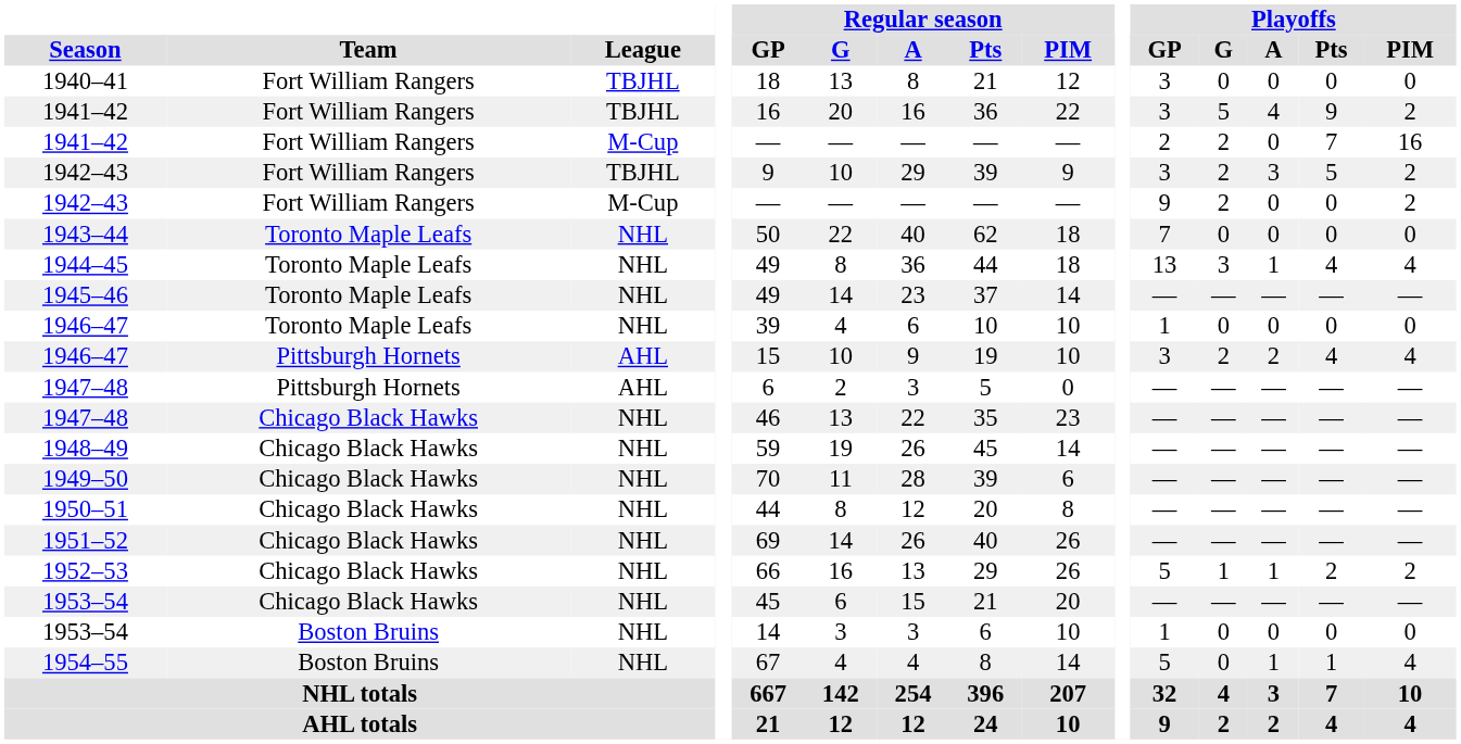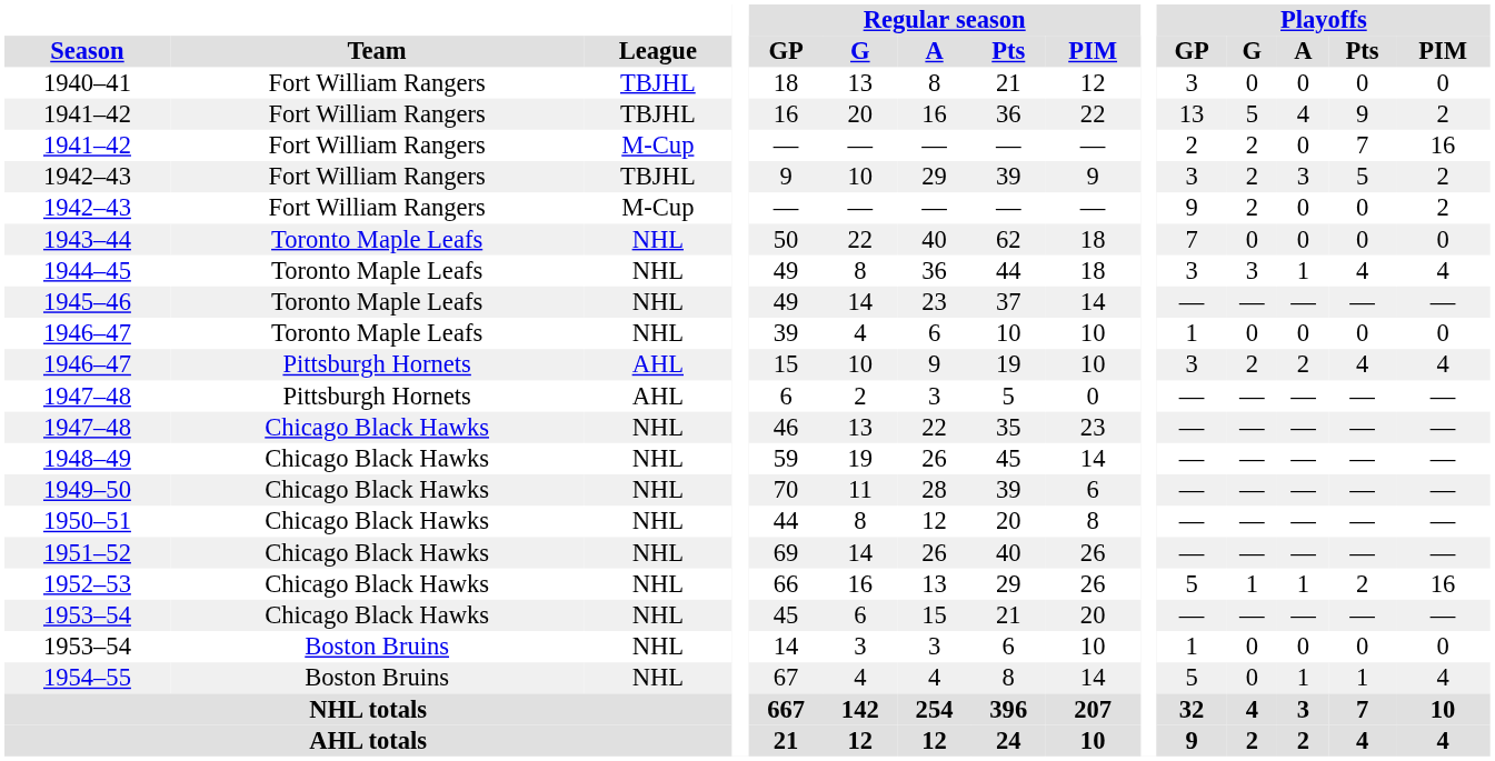 <table BORDER="0" CELLPADDING="1" CELLSPACING="0" width="75%" style="text-align:center">
 <tr bgcolor="#e0e0e0">
 <th colspan="3" bgcolor="#ffffff"> </th>
 <th rowspan="100" bgcolor="#ffffff"> </th>
 <th colspan="5"><a href='#'>Regular season</a></th>
 <th rowspan="100" bgcolor="#ffffff"> </th>
 <th colspan="5"><a href='#'>Playoffs</a></th>
 </tr>
 <tr bgcolor="#e0e0e0">
 <th><a href='#'>Season</a></th>
 <th>Team</th>
 <th>League</th>
 <th>GP</th>
 <th><a href='#'>G</a></th>
 <th><a href='#'>A</a></th>
 <th><a href='#'>Pts</a></th>
 <th><a href='#'>PIM</a></th>
 <th>GP</th>
 <th>G</th>
 <th>A</th>
 <th>Pts</th>
 <th>PIM</th>
 </tr>
 <tr ALIGN="center">
 <td>1940–41</td>
 <td>Fort William Rangers</td>
 <td><a href='#'>TBJHL</a></td>
 <td>18</td>
 <td>13</td>
 <td>8</td>
 <td>21</td>
 <td>12</td>
 <td>3</td>
 <td>0</td>
 <td>0</td>
 <td>0</td>
 <td>0</td>
 </tr>
 <tr ALIGN="center" bgcolor="#f0f0f0">
 <td>1941–42</td>
 <td>Fort William Rangers</td>
 <td>TBJHL</td>
 <td>16</td>
 <td>20</td>
 <td>16</td>
 <td>36</td>
 <td>22</td>
-<td>3</td>
+<td>13</td>
 <td>5</td>
 <td>4</td>
 <td>9</td>
 <td>2</td>
 </tr>
 <tr ALIGN="center">
 <td><a href='#'>1941–42</a></td>
 <td>Fort William Rangers</td>
 <td><a href='#'>M-Cup</a></td>
 <td>—</td>
 <td>—</td>
 <td>—</td>
 <td>—</td>
 <td>—</td>
 <td>2</td>
 <td>2</td>
 <td>0</td>
 <td>7</td>
 <td>16</td>
 </tr>
 <tr ALIGN="center" bgcolor="#f0f0f0">
 <td>1942–43</td>
 <td>Fort William Rangers</td>
 <td>TBJHL</td>
 <td>9</td>
 <td>10</td>
 <td>29</td>
 <td>39</td>
 <td>9</td>
 <td>3</td>
 <td>2</td>
 <td>3</td>
 <td>5</td>
 <td>2</td>
 </tr>
 <tr ALIGN="center">
 <td><a href='#'>1942–43</a></td>
 <td>Fort William Rangers</td>
 <td>M-Cup</td>
 <td>—</td>
 <td>—</td>
 <td>—</td>
 <td>—</td>
 <td>—</td>
 <td>9</td>
 <td>2</td>
 <td>0</td>
 <td>0</td>
 <td>2</td>
 </tr>
 <tr ALIGN="center" bgcolor="#f0f0f0">
 <td><a href='#'>1943–44</a></td>
 <td><a href='#'>Toronto Maple Leafs</a></td>
 <td><a href='#'>NHL</a></td>
 <td>50</td>
 <td>22</td>
 <td>40</td>
 <td>62</td>
 <td>18</td>
 <td>7</td>
 <td>0</td>
 <td>0</td>
 <td>0</td>
 <td>0</td>
 </tr>
 <tr ALIGN="center">
 <td><a href='#'>1944–45</a></td>
 <td>Toronto Maple Leafs</td>
 <td>NHL</td>
 <td>49</td>
 <td>8</td>
 <td>36</td>
 <td>44</td>
 <td>18</td>
-<td>13</td>
+<td>3</td>
 <td>3</td>
 <td>1</td>
 <td>4</td>
 <td>4</td>
 </tr>
 <tr ALIGN="center" bgcolor="#f0f0f0">
 <td><a href='#'>1945–46</a></td>
 <td>Toronto Maple Leafs</td>
 <td>NHL</td>
 <td>49</td>
 <td>14</td>
 <td>23</td>
 <td>37</td>
 <td>14</td>
 <td>—</td>
 <td>—</td>
 <td>—</td>
 <td>—</td>
 <td>—</td>
 </tr>
 <tr ALIGN="center">
 <td><a href='#'>1946–47</a></td>
 <td>Toronto Maple Leafs</td>
 <td>NHL</td>
 <td>39</td>
 <td>4</td>
 <td>6</td>
 <td>10</td>
 <td>10</td>
 <td>1</td>
 <td>0</td>
 <td>0</td>
 <td>0</td>
 <td>0</td>
 </tr>
 <tr ALIGN="center" bgcolor="#f0f0f0">
 <td><a href='#'>1946–47</a></td>
 <td><a href='#'>Pittsburgh Hornets</a></td>
 <td><a href='#'>AHL</a></td>
 <td>15</td>
 <td>10</td>
 <td>9</td>
 <td>19</td>
 <td>10</td>
 <td>3</td>
 <td>2</td>
 <td>2</td>
 <td>4</td>
 <td>4</td>
 </tr>
 <tr ALIGN="center">
 <td><a href='#'>1947–48</a></td>
 <td>Pittsburgh Hornets</td>
 <td>AHL</td>
 <td>6</td>
 <td>2</td>
 <td>3</td>
 <td>5</td>
 <td>0</td>
 <td>—</td>
 <td>—</td>
 <td>—</td>
 <td>—</td>
 <td>—</td>
 </tr>
 <tr ALIGN="center" bgcolor="#f0f0f0">
 <td><a href='#'>1947–48</a></td>
 <td><a href='#'>Chicago Black Hawks</a></td>
 <td>NHL</td>
 <td>46</td>
 <td>13</td>
 <td>22</td>
 <td>35</td>
 <td>23</td>
 <td>—</td>
 <td>—</td>
 <td>—</td>
 <td>—</td>
 <td>—</td>
 </tr>
 <tr ALIGN="center">
 <td><a href='#'>1948–49</a></td>
 <td>Chicago Black Hawks</td>
 <td>NHL</td>
 <td>59</td>
 <td>19</td>
 <td>26</td>
 <td>45</td>
 <td>14</td>
 <td>—</td>
 <td>—</td>
 <td>—</td>
 <td>—</td>
 <td>—</td>
 </tr>
 <tr ALIGN="center" bgcolor="#f0f0f0">
 <td><a href='#'>1949–50</a></td>
 <td>Chicago Black Hawks</td>
 <td>NHL</td>
 <td>70</td>
 <td>11</td>
 <td>28</td>
 <td>39</td>
 <td>6</td>
 <td>—</td>
 <td>—</td>
 <td>—</td>
 <td>—</td>
 <td>—</td>
 </tr>
 <tr ALIGN="center">
 <td><a href='#'>1950–51</a></td>
 <td>Chicago Black Hawks</td>
 <td>NHL</td>
 <td>44</td>
 <td>8</td>
 <td>12</td>
 <td>20</td>
 <td>8</td>
 <td>—</td>
 <td>—</td>
 <td>—</td>
 <td>—</td>
 <td>—</td>
 </tr>
 <tr ALIGN="center" bgcolor="#f0f0f0">
 <td><a href='#'>1951–52</a></td>
 <td>Chicago Black Hawks</td>
 <td>NHL</td>
 <td>69</td>
 <td>14</td>
 <td>26</td>
 <td>40</td>
 <td>26</td>
 <td>—</td>
 <td>—</td>
 <td>—</td>
 <td>—</td>
 <td>—</td>
 </tr>
 <tr ALIGN="center">
 <td><a href='#'>1952–53</a></td>
 <td>Chicago Black Hawks</td>
 <td>NHL</td>
 <td>66</td>
 <td>16</td>
 <td>13</td>
 <td>29</td>
 <td>26</td>
 <td>5</td>
 <td>1</td>
 <td>1</td>
 <td>2</td>
-<td>2</td>
+<td>16</td>
 </tr>
 <tr ALIGN="center" bgcolor="#f0f0f0">
 <td><a href='#'>1953–54</a></td>
 <td>Chicago Black Hawks</td>
 <td>NHL</td>
 <td>45</td>
 <td>6</td>
 <td>15</td>
 <td>21</td>
 <td>20</td>
 <td>—</td>
 <td>—</td>
 <td>—</td>
 <td>—</td>
 <td>—</td>
 </tr>
 <tr ALIGN="center">
 <td>1953–54</td>
 <td><a href='#'>Boston Bruins</a></td>
 <td>NHL</td>
 <td>14</td>
 <td>3</td>
 <td>3</td>
 <td>6</td>
 <td>10</td>
 <td>1</td>
 <td>0</td>
 <td>0</td>
 <td>0</td>
 <td>0</td>
 </tr>
 <tr ALIGN="center" bgcolor="#f0f0f0">
 <td><a href='#'>1954–55</a></td>
 <td>Boston Bruins</td>
 <td>NHL</td>
 <td>67</td>
 <td>4</td>
 <td>4</td>
 <td>8</td>
 <td>14</td>
 <td>5</td>
 <td>0</td>
 <td>1</td>
 <td>1</td>
 <td>4</td>
 </tr>
 <tr bgcolor="#e0e0e0">
 <th colspan="3">NHL totals</th>
 <th>667</th>
 <th>142</th>
 <th>254</th>
 <th>396</th>
 <th>207</th>
 <th>32</th>
 <th>4</th>
 <th>3</th>
 <th>7</th>
 <th>10</th>
 </tr>
 <tr bgcolor="#e0e0e0">
 <th colspan="3">AHL totals</th>
 <th>21</th>
 <th>12</th>
 <th>12</th>
 <th>24</th>
 <th>10</th>
 <th>9</th>
 <th>2</th>
 <th>2</th>
 <th>4</th>
 <th>4</th>
 </tr>
 </table>
